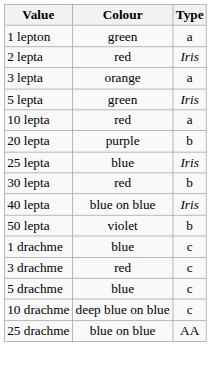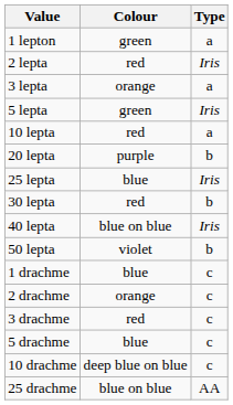 <table class="wikitable" style="margin:1em auto;">
 <tr>
 <th style="text-align:center;">Value</th>
 <th style="text-align:center;">Colour</th>
 <th style="text-align:center;">Type</th>
 </tr>
 <tr>
 <td>1 lepton</td>
 <td style="text-align:center;">green</td>
 <td style="text-align:center;">a</td>
 </tr>
 <tr>
 <td>2 lepta</td>
 <td style="text-align:center;">red</td>
 <td style="text-align:center;"><em>Iris</em></td>
 </tr>
 <tr>
 <td>3 lepta</td>
 <td style="text-align:center;">orange</td>
 <td style="text-align:center;">a</td>
 </tr>
 <tr>
 <td>5 lepta</td>
 <td style="text-align:center;">green</td>
 <td style="text-align:center;"><em>Iris</em></td>
 </tr>
 <tr>
 <td>10 lepta</td>
 <td style="text-align:center;">red</td>
 <td style="text-align:center;">a</td>
 </tr>
 <tr>
 <td>20 lepta</td>
 <td style="text-align:center;">purple</td>
 <td style="text-align:center;">b</td>
 </tr>
 <tr>
 <td>25 lepta</td>
 <td style="text-align:center;">blue</td>
 <td style="text-align:center;"><em>Iris</em></td>
 </tr>
 <tr>
 <td>30 lepta</td>
 <td style="text-align:center;">red</td>
 <td style="text-align:center;">b</td>
 </tr>
 <tr>
 <td>40 lepta</td>
 <td style="text-align:center;">blue on blue</td>
 <td style="text-align:center;"><em>Iris</em></td>
 </tr>
 <tr>
 <td>50 lepta</td>
 <td style="text-align:center;">violet</td>
 <td style="text-align:center;">b</td>
 </tr>
 <tr>
 <td>1 drachme</td>
 <td style="text-align:center;">blue</td>
 <td style="text-align:center;">c</td>
 </tr>
 <tr>
+<td>2 drachme</td>
+<td style="text-align:center;">orange</td>
+<td style="text-align:center;">c</td>
+</tr>
+<tr>
 <td>3 drachme</td>
 <td style="text-align:center;">red</td>
 <td style="text-align:center;">c</td>
 </tr>
 <tr>
 <td>5 drachme</td>
 <td style="text-align:center;">blue</td>
 <td style="text-align:center;">c</td>
 </tr>
 <tr>
 <td>10 drachme</td>
 <td style="text-align:center;">deep blue on blue</td>
 <td style="text-align:center;">c</td>
 </tr>
 <tr>
 <td>25 drachme</td>
 <td style="text-align:center;">blue on blue</td>
 <td style="text-align:center;">AA</td>
 </tr>
 </table>
